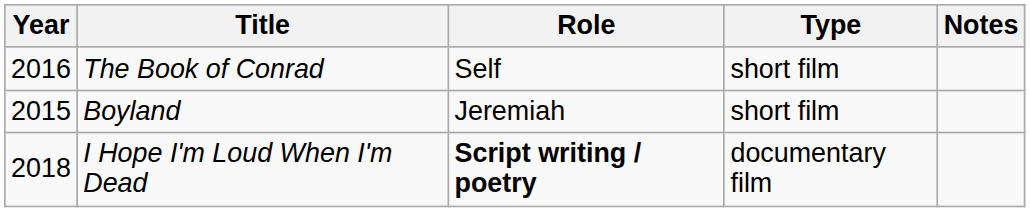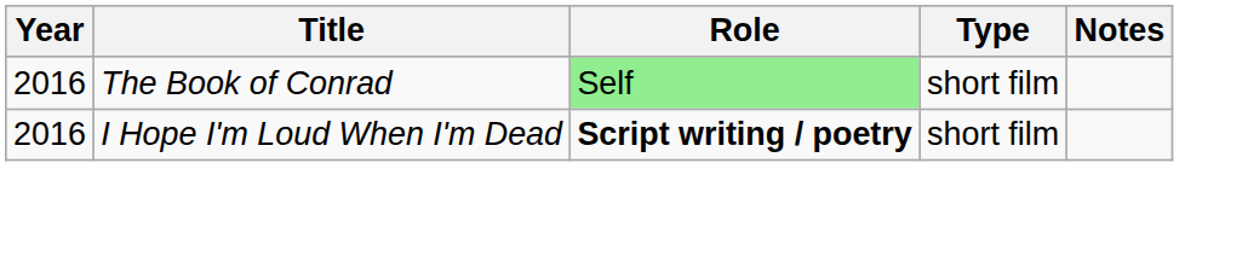 <table class="wikitable">
 <tr>
 <th>Year</th>
 <th>Title</th>
 <th>Role</th>
 <th>Type</th>
 <th>Notes</th>
 </tr>
 <tr>
 <td>2016</td>
 <td><em>The Book of Conrad</em></td>
-<td>Self</td>
+<td style="background: lightgreen;">Self</td>
 <td>short film</td>
 <td></td>
 </tr>
 <tr>
-<td>2015</td>
-<td><em>Boyland</em></td>
-<td>Jeremiah</td>
+<td>2016</td>
+<td><em>I Hope I'm Loud When I'm Dead</em></td>
+<td><strong>Script writing / poetry</strong></td>
 <td>short film</td>
 <td></td>
 </tr>
-<tr>
-<td>2018</td>
-<td><em>I Hope I'm Loud When I'm Dead</em></td>
-<td><strong>Script writing / poetry</strong></td>
-<td>documentary film</td>
-<td></td>
-</tr>
 </table>
